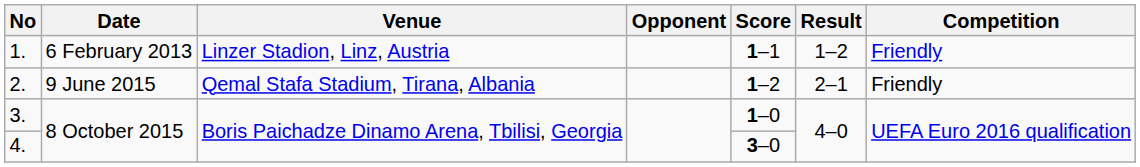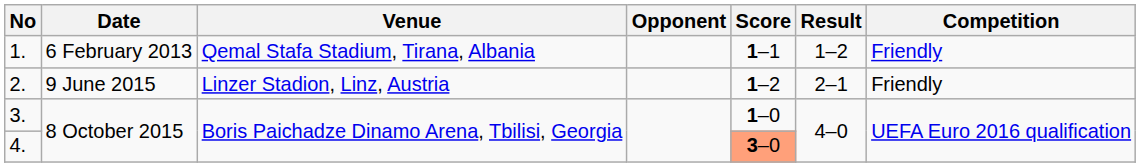 <table class="wikitable" style="font-size:85%;">
 <tr>
 <th>No</th>
 <th>Date</th>
 <th>Venue</th>
 <th>Opponent</th>
 <th>Score</th>
 <th>Result</th>
 <th>Competition</th>
 </tr>
 <tr>
 <td>1.</td>
 <td>6 February 2013</td>
-<td><a href='#'>Linzer Stadion</a>, <a href='#'>Linz</a>, <a href='#'>Austria</a></td>
+<td><a href='#'>Qemal Stafa Stadium</a>, <a href='#'>Tirana</a>, <a href='#'>Albania</a></td>
 <td></td>
 <td align=center><strong>1</strong>–1</td>
 <td align=center>1–2</td>
 <td><a href='#'>Friendly</a></td>
 </tr>
 <tr>
 <td>2.</td>
 <td>9 June 2015</td>
-<td><a href='#'>Qemal Stafa Stadium</a>, <a href='#'>Tirana</a>, <a href='#'>Albania</a></td>
+<td><a href='#'>Linzer Stadion</a>, <a href='#'>Linz</a>, <a href='#'>Austria</a></td>
 <td></td>
 <td align=center><strong>1</strong>–2</td>
 <td align=center>2–1</td>
 <td>Friendly</td>
 </tr>
 <tr>
 <td>3.</td>
 <td rowspan="2">8 October 2015</td>
 <td rowspan="2"><a href='#'>Boris Paichadze Dinamo Arena</a>, <a href='#'>Tbilisi</a>, <a href='#'>Georgia</a></td>
 <td rowspan="2"></td>
 <td align=center><strong>1</strong>–0</td>
 <td rowspan="2" style="text-align:center">4–0</td>
 <td rowspan="2"><a href='#'>UEFA Euro 2016 qualification</a></td>
 </tr>
 <tr>
 <td>4.</td>
-<td align=center><strong>3</strong>–0</td>
+<td align=center style="background: lightsalmon;"><strong>3</strong>–0</td>
 </tr>
 </table>
